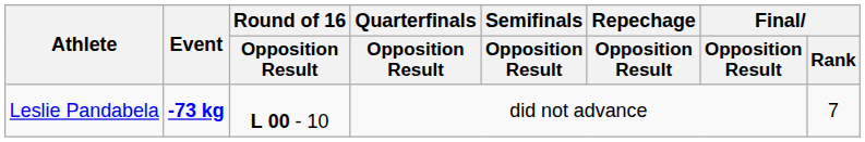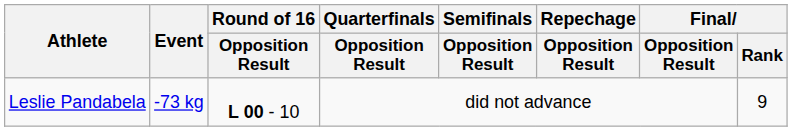 <table class="wikitable" style="font-size:90%;">
 <tr>
 <th rowspan=2>Athlete</th>
 <th rowspan=2>Event</th>
 <th>Round of 16</th>
 <th>Quarterfinals</th>
 <th>Semifinals</th>
 <th>Repechage</th>
 <th colspan=2>Final/</th>
 </tr>
 <tr style="font-size:95%">
 <th>Opposition<br>Result</th>
 <th>Opposition<br>Result</th>
 <th>Opposition<br>Result</th>
 <th>Opposition<br>Result</th>
 <th>Opposition<br>Result</th>
 <th>Rank</th>
 </tr>
 <tr align=center>
 <td align=left><a href='#'>Leslie Pandabela</a></td>
-<td align=left><strong><a href='#'>-73 kg</a></strong></td>
+<td align=left><a href='#'>-73 kg</a></td>
 <td><br><strong>L</strong> <strong>00</strong> - 10</td>
 <td colspan=4>did not advance</td>
-<td>7</td>
+<td>9</td>
 </tr>
 </table>
